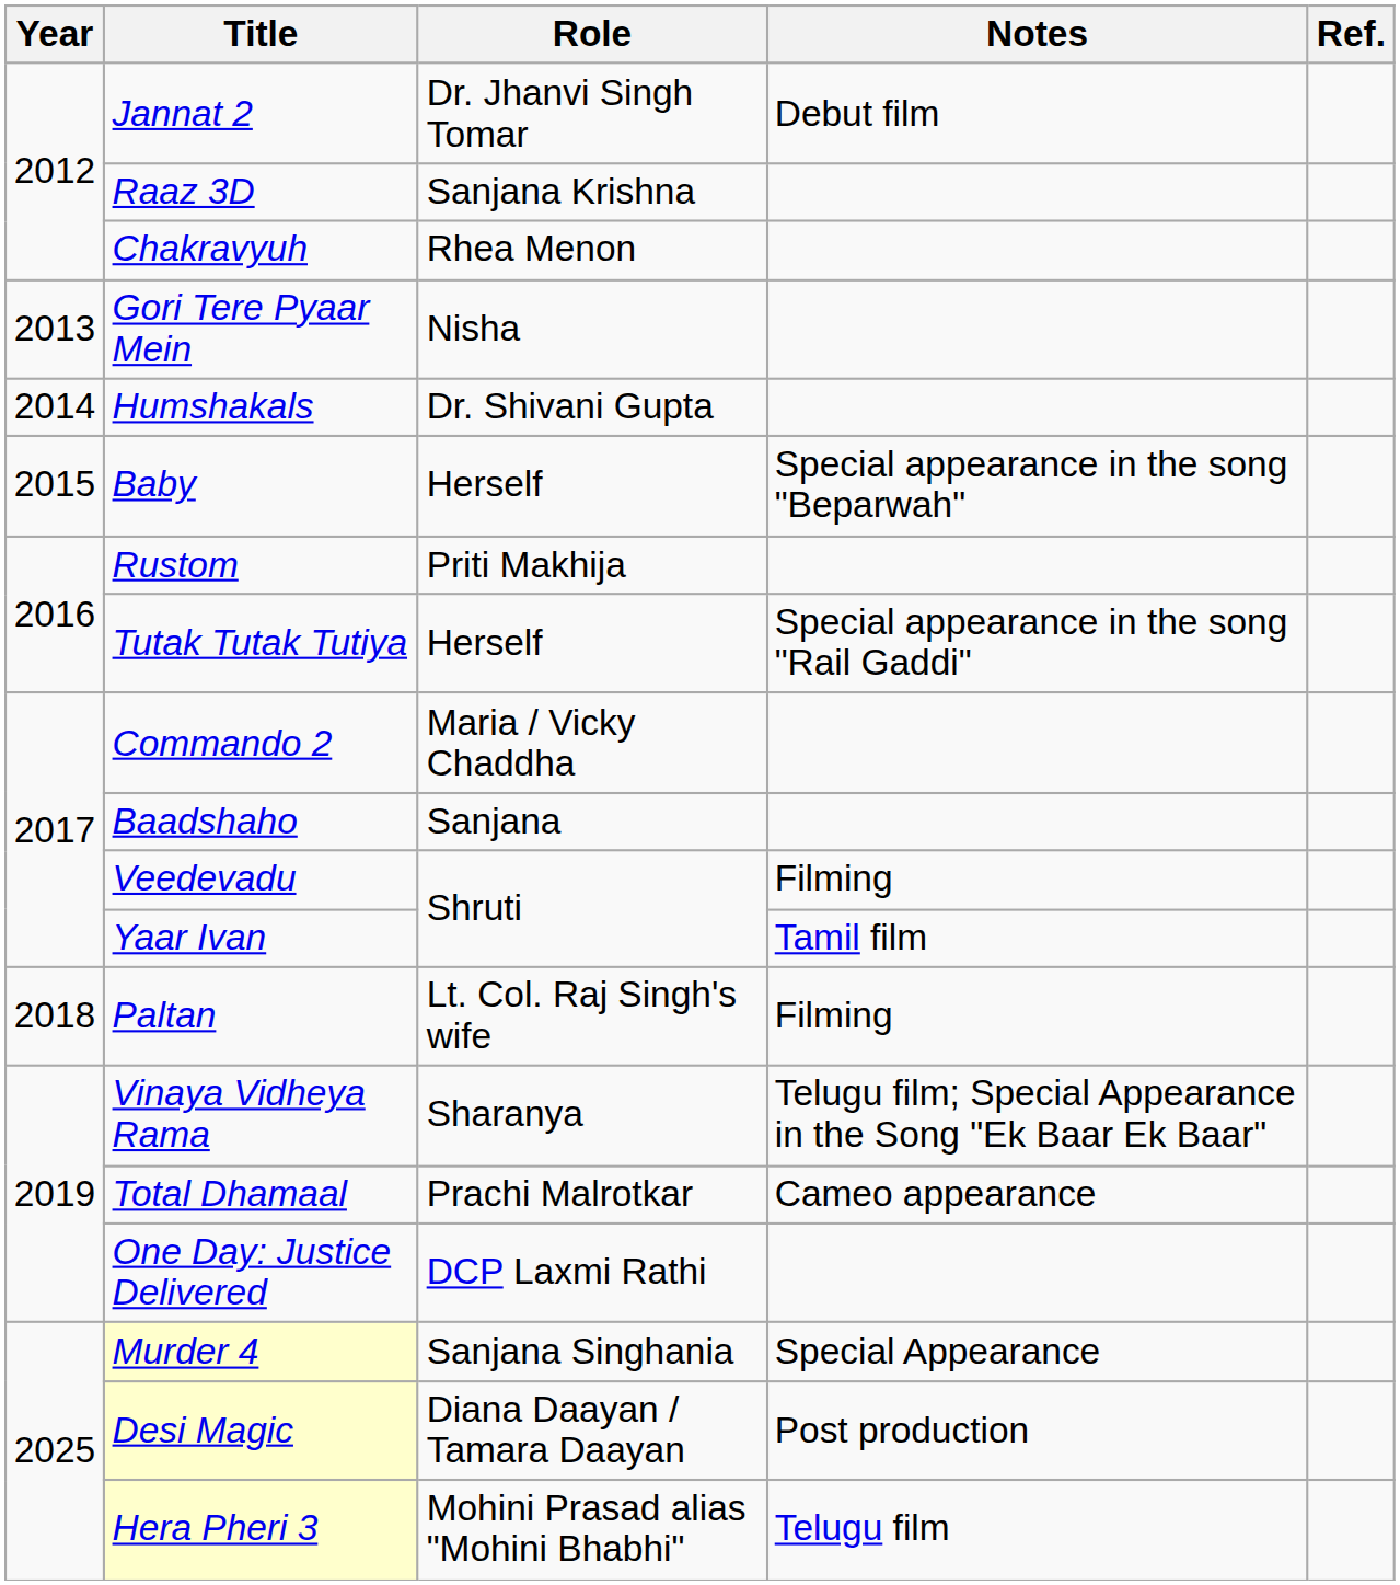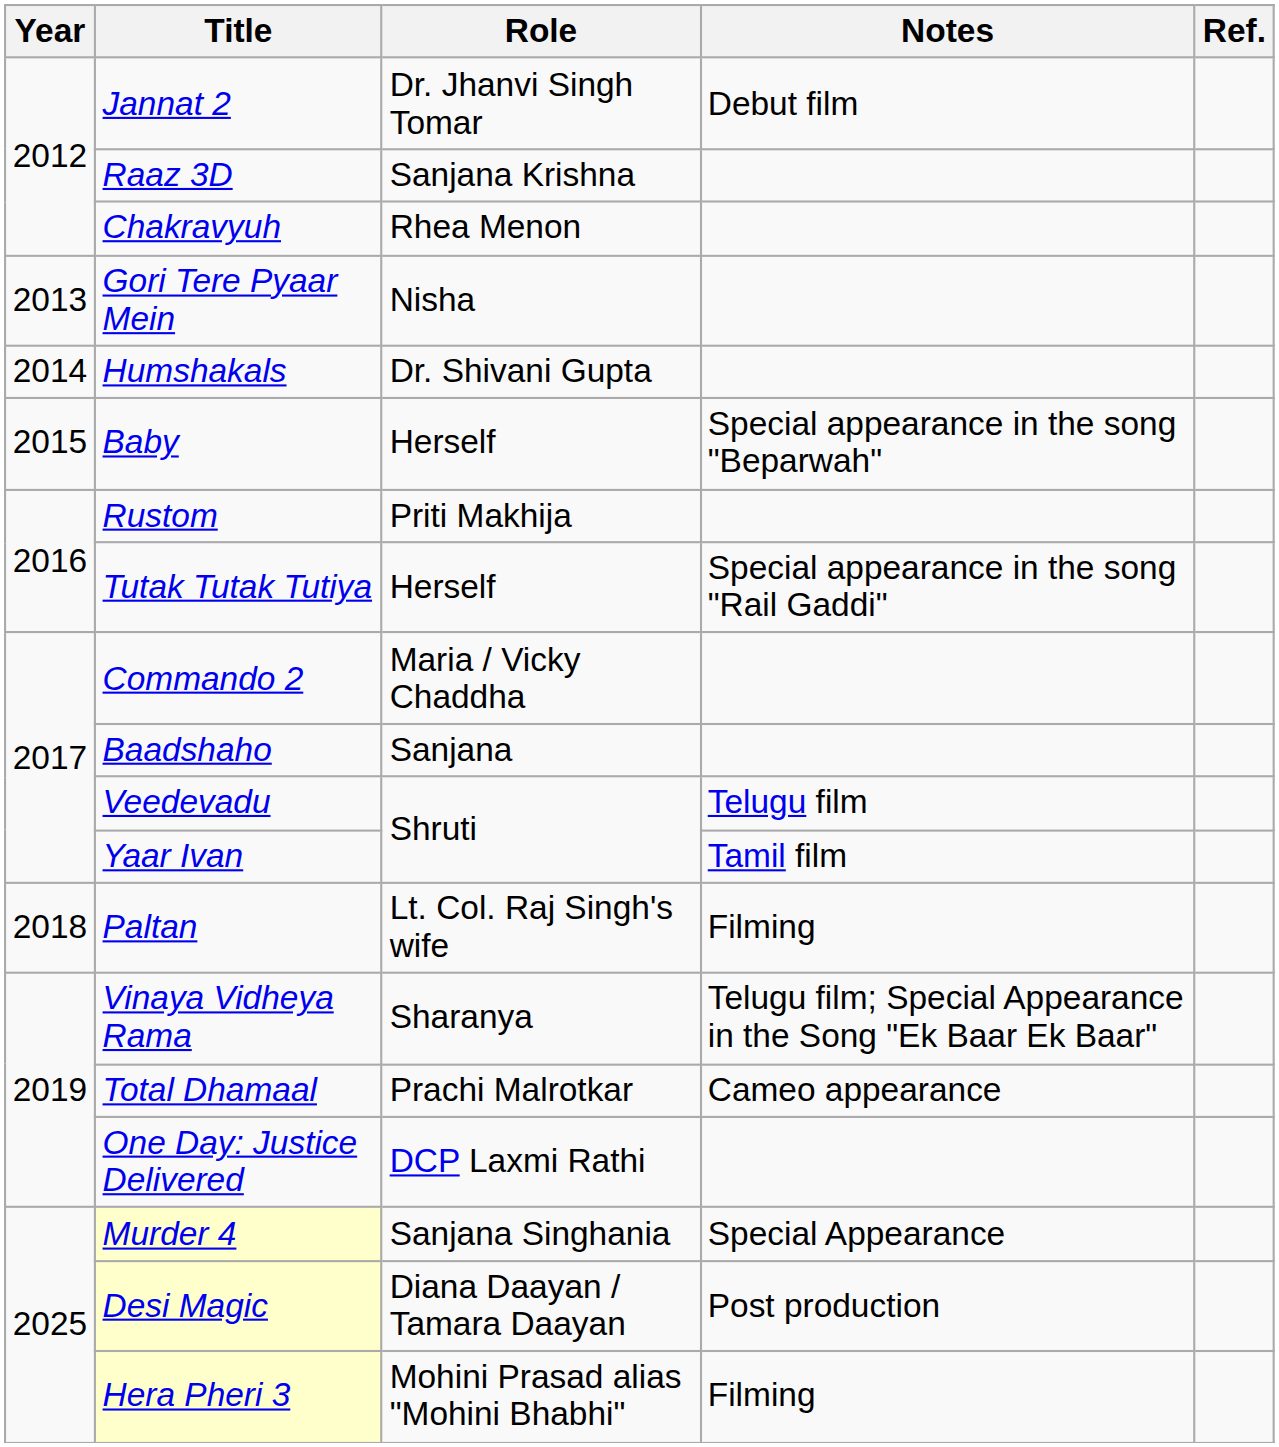 <table class="wikitable sortable">
 <tr>
 <th>Year</th>
 <th>Title</th>
 <th>Role</th>
 <th class="unsortable">Notes</th>
 <th class="unsortable">Ref.</th>
 </tr>
 <tr>
 <td rowspan="3">2012</td>
 <td scope="row"><em><a href='#'>Jannat 2</a></em></td>
 <td>Dr. Jhanvi Singh Tomar</td>
 <td>Debut film</td>
 <td></td>
 </tr>
 <tr>
 <td scope="row"><em><a href='#'>Raaz 3D</a></em></td>
 <td>Sanjana Krishna</td>
 <td></td>
 <td></td>
 </tr>
 <tr>
 <td scope="row"><em><a href='#'>Chakravyuh</a></em></td>
 <td>Rhea Menon</td>
 <td></td>
 <td></td>
 </tr>
 <tr>
 <td>2013</td>
 <td scope="row"><em><a href='#'>Gori Tere Pyaar Mein</a></em></td>
 <td>Nisha</td>
 <td></td>
 <td></td>
 </tr>
 <tr>
 <td>2014</td>
 <td scope="row"><em><a href='#'>Humshakals</a></em></td>
 <td>Dr. Shivani Gupta</td>
 <td></td>
 <td></td>
 </tr>
 <tr>
 <td>2015</td>
 <td scope="row"><em><a href='#'>Baby</a></em></td>
 <td>Herself</td>
 <td>Special appearance in the song "Beparwah"</td>
 <td></td>
 </tr>
 <tr>
 <td rowspan="2">2016</td>
 <td scope="row"><em><a href='#'>Rustom</a></em></td>
 <td>Priti Makhija</td>
 <td></td>
 <td></td>
 </tr>
 <tr>
 <td scope="row"><em><a href='#'>Tutak Tutak Tutiya</a></em></td>
 <td>Herself</td>
 <td>Special appearance in the song "Rail Gaddi"</td>
 <td></td>
 </tr>
 <tr>
 <td rowspan="4">2017</td>
 <td scope="row"><em><a href='#'>Commando 2</a></em></td>
 <td>Maria / Vicky Chaddha</td>
 <td></td>
 <td></td>
 </tr>
 <tr>
 <td scope="row"><em><a href='#'>Baadshaho</a></em></td>
 <td>Sanjana</td>
 <td></td>
 <td></td>
 </tr>
 <tr>
 <td scope="row"><em><a href='#'>Veedevadu</a></em></td>
 <td rowspan="2">Shruti</td>
-<td>Filming</td>
+<td><a href='#'>Telugu</a> film</td>
 <td></td>
 </tr>
 <tr>
 <td scope="row"><em><a href='#'>Yaar Ivan</a></em></td>
 <td><a href='#'>Tamil</a> film</td>
 <td></td>
 </tr>
 <tr>
 <td>2018</td>
 <td><em><a href='#'>Paltan</a></em></td>
 <td>Lt. Col. Raj Singh's wife</td>
 <td>Filming</td>
 <td></td>
 </tr>
 <tr>
 <td rowspan="3">2019</td>
 <td><em><a href='#'>Vinaya Vidheya Rama</a></em></td>
 <td>Sharanya</td>
 <td>Telugu film; Special Appearance in the Song "Ek Baar Ek Baar"</td>
 <td></td>
 </tr>
 <tr>
 <td><em><a href='#'>Total Dhamaal</a></em></td>
 <td>Prachi Malrotkar</td>
 <td>Cameo appearance</td>
 <td></td>
 </tr>
 <tr>
 <td><em><a href='#'>One Day: Justice Delivered</a></em></td>
 <td><a href='#'>DCP</a> Laxmi Rathi</td>
 <td></td>
 <td></td>
 </tr>
 <tr>
 <td rowspan="3">2025</td>
 <td scope="row" style="background:#ffc;"><em><a href='#'>Murder 4</a></em></td>
 <td>Sanjana Singhania</td>
 <td>Special Appearance</td>
 <td></td>
 </tr>
 <tr>
 <td scope="row" style="background:#ffc;"><em><a href='#'>Desi Magic</a></em></td>
 <td>Diana Daayan / Tamara Daayan</td>
 <td>Post production</td>
 <td></td>
 </tr>
 <tr>
 <td scope="row" style="background:#ffc;"><em><a href='#'>Hera Pheri 3</a></em></td>
 <td>Mohini Prasad alias "Mohini Bhabhi"</td>
-<td><a href='#'>Telugu</a> film</td>
+<td>Filming</td>
 <td></td>
 </tr>
 </table>
